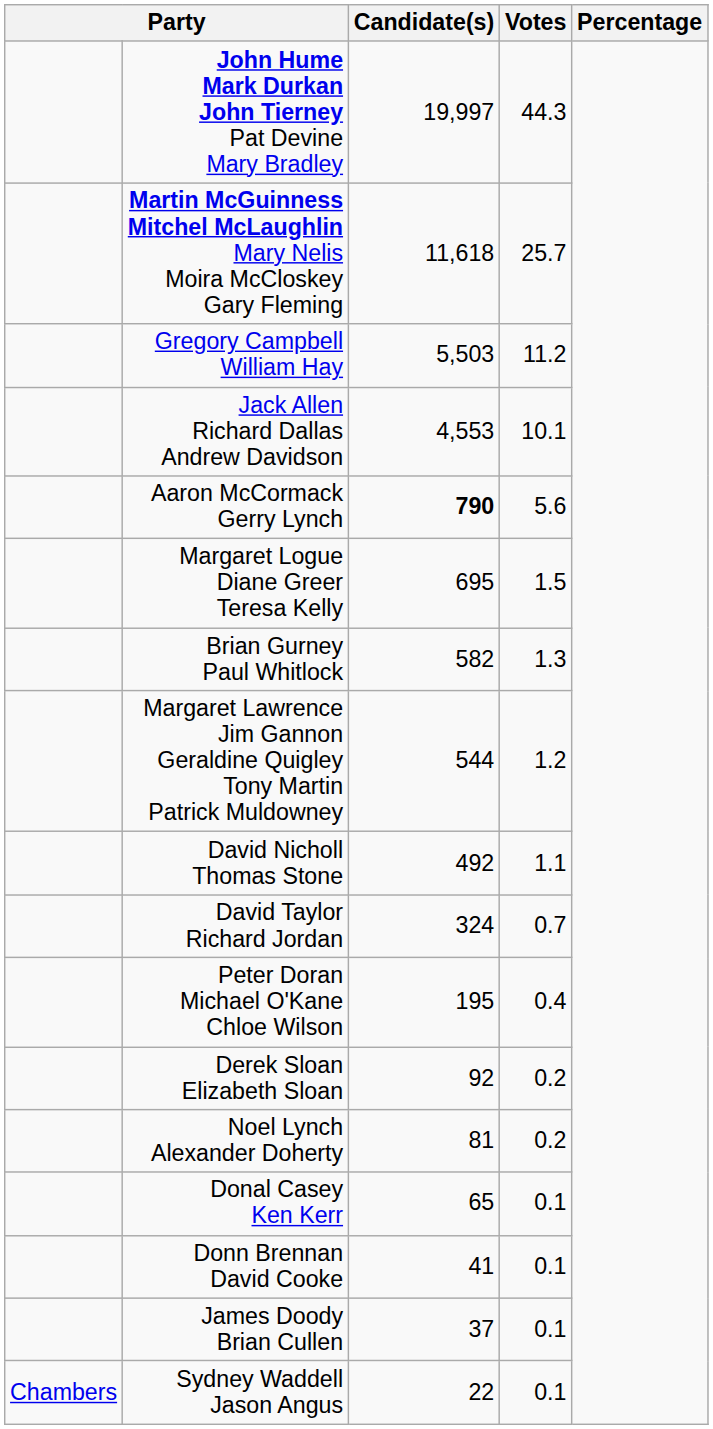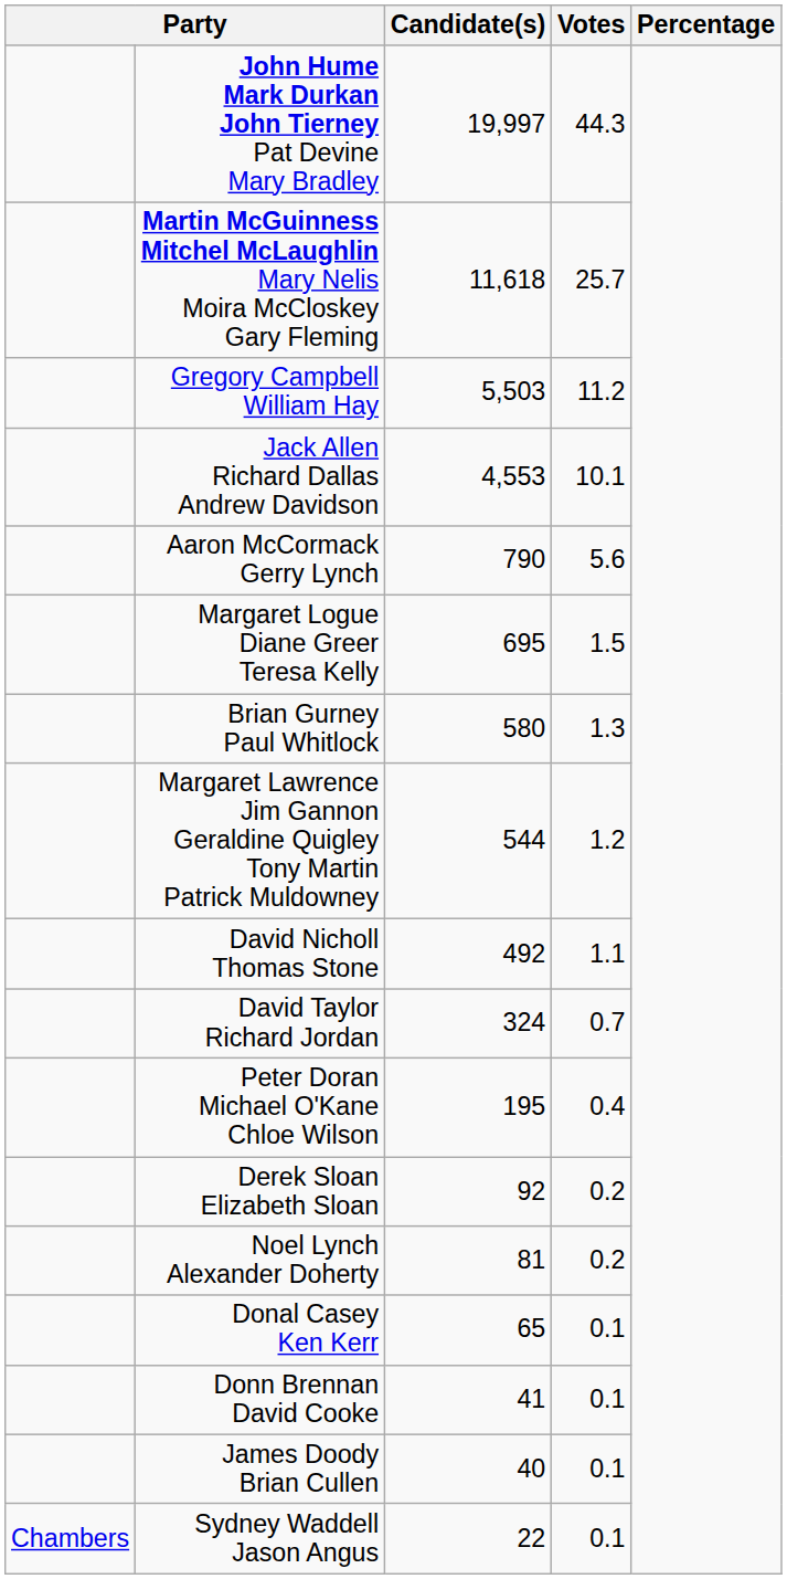 <table class="wikitable">
 <tr>
 <th colspan="2">Party</th>
 <th>Candidate(s)</th>
 <th>Votes</th>
 <th>Percentage</th>
 </tr>
 <tr>
 <td></td>
 <td align="right"><strong><a href='#'>John Hume</a></strong><br><strong><a href='#'>Mark Durkan</a></strong><br><strong><a href='#'>John Tierney</a></strong><br>Pat Devine<br><a href='#'>Mary Bradley</a></td>
 <td align="right">19,997</td>
 <td align="right">44.3</td>
 </tr>
 <tr>
 <td></td>
 <td align="right"><strong><a href='#'>Martin McGuinness</a></strong><br><strong><a href='#'>Mitchel McLaughlin</a></strong><br><a href='#'>Mary Nelis</a><br>Moira McCloskey<br>Gary Fleming</td>
 <td align="right">11,618</td>
 <td align="right">25.7</td>
 </tr>
 <tr>
 <td></td>
 <td align="right"><a href='#'>Gregory Campbell</a><br><a href='#'>William Hay</a></td>
 <td align="right">5,503</td>
 <td align="right">11.2</td>
 </tr>
 <tr>
 <td></td>
 <td align="right"><a href='#'>Jack Allen</a><br>Richard Dallas<br>Andrew Davidson</td>
 <td align="right">4,553</td>
 <td align="right">10.1</td>
 </tr>
 <tr>
 <td></td>
 <td align="right">Aaron McCormack<br>Gerry Lynch</td>
-<td align="right"><strong>790</strong></td>
+<td align="right">790</td>
 <td align="right">5.6</td>
 </tr>
 <tr>
 <td></td>
 <td align="right">Margaret Logue<br>Diane Greer<br>Teresa Kelly</td>
 <td align="right">695</td>
 <td align="right">1.5</td>
 </tr>
 <tr>
 <td></td>
 <td align="right">Brian Gurney<br>Paul Whitlock</td>
-<td align="right">582</td>
+<td align="right">580</td>
 <td align="right">1.3</td>
 </tr>
 <tr>
 <td></td>
 <td align="right">Margaret Lawrence<br>Jim Gannon<br>Geraldine Quigley<br>Tony Martin<br>Patrick Muldowney</td>
 <td align="right">544</td>
 <td align="right">1.2</td>
 </tr>
 <tr>
 <td></td>
 <td align="right">David Nicholl<br>Thomas Stone</td>
 <td align="right">492</td>
 <td align="right">1.1</td>
 </tr>
 <tr>
 <td></td>
 <td align="right">David Taylor<br>Richard Jordan</td>
 <td align="right">324</td>
 <td align="right">0.7</td>
 </tr>
 <tr>
 <td></td>
 <td align="right">Peter Doran<br>Michael O'Kane<br>Chloe Wilson</td>
 <td align="right">195</td>
 <td align="right">0.4</td>
 </tr>
 <tr>
 <td></td>
 <td align="right">Derek Sloan<br>Elizabeth Sloan</td>
 <td align="right">92</td>
 <td align="right">0.2</td>
 </tr>
 <tr>
 <td></td>
 <td align="right">Noel Lynch<br>Alexander Doherty</td>
 <td align="right">81</td>
 <td align="right">0.2</td>
 </tr>
 <tr>
 <td></td>
 <td align="right">Donal Casey<br><a href='#'>Ken Kerr</a></td>
 <td align="right">65</td>
 <td align="right">0.1</td>
 </tr>
 <tr>
 <td></td>
 <td align="right">Donn Brennan<br>David Cooke</td>
 <td align="right">41</td>
 <td align="right">0.1</td>
 </tr>
 <tr>
 <td></td>
 <td align="right">James Doody<br>Brian Cullen</td>
-<td align="right">37</td>
+<td align="right">40</td>
 <td align="right">0.1</td>
 </tr>
 <tr>
 <td> <a href='#'>Chambers</a></td>
 <td align="right">Sydney Waddell<br>Jason Angus</td>
 <td align="right">22</td>
 <td align="right">0.1</td>
 </tr>
 </table>
